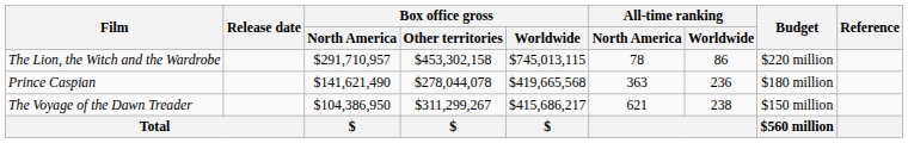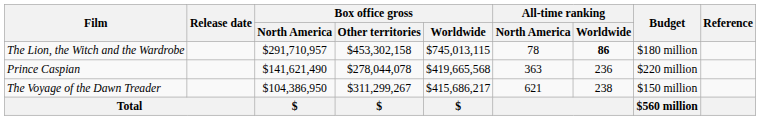 <table class="wikitable plainrowheaders" style="text-align:center;">
 <tr>
 <th rowspan="2">Film</th>
 <th rowspan="2">Release date</th>
 <th colspan="3">Box office gross</th>
 <th colspan="2">All-time ranking</th>
 <th rowspan="2">Budget</th>
 <th rowspan="2">Reference</th>
 </tr>
 <tr>
 <th>North America</th>
 <th>Other territories</th>
 <th>Worldwide</th>
 <th>North America</th>
 <th>Worldwide</th>
 </tr>
 <tr>
 <td style="text-align:left"><em>The Lion, the Witch and the Wardrobe</em></td>
 <td></td>
 <td>$291,710,957</td>
 <td>$453,302,158</td>
 <td>$745,013,115</td>
 <td>78</td>
-<td>86</td>
-<td>$220 million</td>
+<td><strong>86</strong></td>
+<td>$180 million</td>
 <td></td>
 </tr>
 <tr>
 <td style="text-align:left"><em>Prince Caspian</em></td>
 <td></td>
 <td>$141,621,490</td>
 <td>$278,044,078</td>
 <td>$419,665,568</td>
 <td>363</td>
 <td>236</td>
-<td>$180 million</td>
+<td>$220 million</td>
 <td></td>
 </tr>
 <tr>
 <td style="text-align:left"><em>The Voyage of the Dawn Treader</em></td>
 <td></td>
 <td>$104,386,950</td>
 <td>$311,299,267</td>
 <td>$415,686,217</td>
 <td>621</td>
 <td>238</td>
 <td>$150 million</td>
 <td></td>
 </tr>
 <tr>
 <th colspan="2">Total</th>
 <th>$</th>
 <th>$</th>
 <th>$</th>
 <th colspan="2"></th>
 <th>$560 million</th>
 <th rowspan="2"></th>
 </tr>
 </table>
